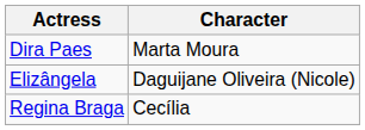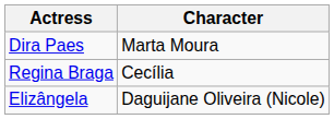 <table class="wikitable sortable">
 <tr>
 <th>Actress</th>
 <th>Character</th>
 </tr>
 <tr>
 <td><a href='#'>Dira Paes</a></td>
 <td>Marta Moura</td>
 </tr>
 <tr>
+<td><a href='#'>Regina Braga</a></td>
+<td>Cecília</td>
+</tr>
+<tr>
 <td><a href='#'>Elizângela</a></td>
 <td>Daguijane Oliveira (Nicole)</td>
 </tr>
 <tr>
-<td><a href='#'>Regina Braga</a></td>
-<td>Cecília</td>
-</tr>
-<tr>
 </tr>
 </table>
